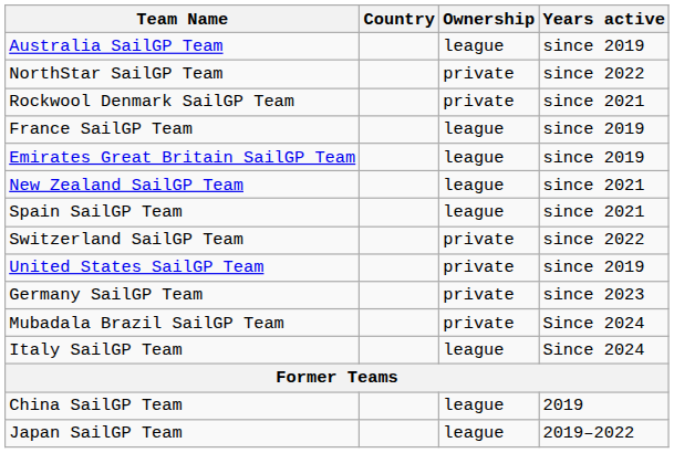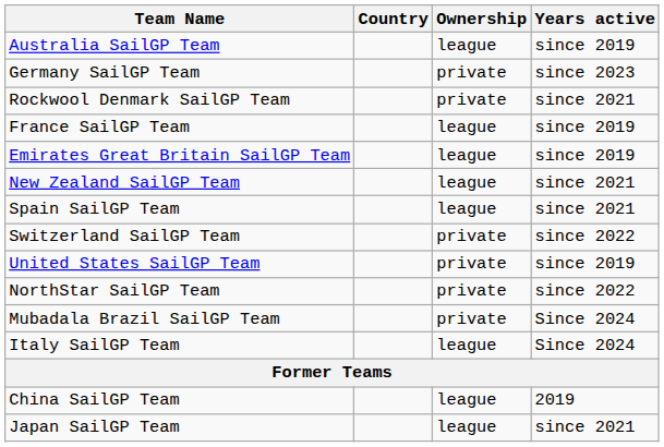 <table class="wikitable">
 <tr>
 <th>Team Name</th>
 <th>Country</th>
 <th>Ownership</th>
 <th>Years active</th>
 </tr>
 <tr>
 <td><a href='#'>Australia SailGP Team</a></td>
 <td></td>
 <td>league</td>
 <td>since 2019</td>
 </tr>
 <tr>
-<td>NorthStar SailGP Team</td>
+<td>Germany SailGP Team</td>
 <td></td>
 <td>private</td>
-<td>since 2022</td>
+<td>since 2023</td>
 </tr>
 <tr>
 <td>Rockwool Denmark SailGP Team</td>
 <td></td>
 <td>private</td>
 <td>since 2021</td>
 </tr>
 <tr>
 <td>France SailGP Team</td>
 <td></td>
 <td>league</td>
 <td>since 2019</td>
 </tr>
 <tr>
 <td><a href='#'>Emirates Great Britain SailGP Team</a></td>
 <td></td>
 <td>league</td>
 <td>since 2019</td>
 </tr>
 <tr>
 <td><a href='#'>New Zealand SailGP Team</a></td>
 <td></td>
 <td>league</td>
 <td>since 2021</td>
 </tr>
 <tr>
 <td>Spain SailGP Team</td>
 <td></td>
 <td>league</td>
 <td>since 2021</td>
 </tr>
 <tr>
 <td>Switzerland SailGP Team</td>
 <td></td>
 <td>private</td>
 <td>since 2022</td>
 </tr>
 <tr>
 <td><a href='#'>United States SailGP Team</a></td>
 <td></td>
 <td>private</td>
 <td>since 2019</td>
 </tr>
 <tr>
-<td>Germany SailGP Team</td>
+<td>NorthStar SailGP Team</td>
 <td></td>
 <td>private</td>
-<td>since 2023</td>
+<td>since 2022</td>
 </tr>
 <tr>
 <td>Mubadala Brazil SailGP Team</td>
 <td></td>
 <td>private</td>
 <td>Since 2024</td>
 </tr>
 <tr>
 <td>Italy SailGP Team</td>
 <td></td>
 <td>league</td>
 <td>Since 2024</td>
 </tr>
 <tr>
 <th colspan="4">Former Teams</th>
 </tr>
 <tr>
 <td>China SailGP Team</td>
 <td></td>
 <td>league</td>
 <td>2019</td>
 </tr>
 <tr>
 <td>Japan SailGP Team</td>
 <td></td>
 <td>league</td>
-<td>2019–2022</td>
+<td>since 2021</td>
 </tr>
 </table>
